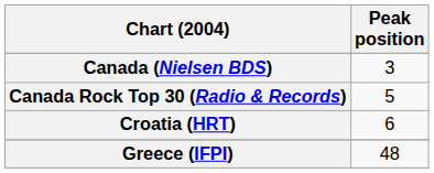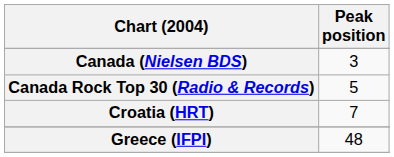 <table class="wikitable sortable plainrowheaders" style="text-align:center">
 <tr>
 <th>Chart (2004)</th>
 <th>Peak<br>position</th>
 </tr>
 <tr>
 </tr>
 <tr>
 </tr>
 <tr>
 </tr>
 <tr>
 </tr>
 <tr>
 <th scope="row">Canada (<em><a href='#'>Nielsen BDS</a></em>)</th>
 <td>3</td>
 </tr>
 <tr>
 <th scope="row">Canada Rock Top 30 (<em><a href='#'>Radio & Records</a></em>)</th>
 <td>5</td>
 </tr>
 <tr>
 <th scope=row>Croatia (<a href='#'>HRT</a>)</th>
-<td>6</td>
+<td>7</td>
 </tr>
 <tr>
 </tr>
 <tr>
 <th scope="row">Greece (<a href='#'>IFPI</a>)</th>
 <td>48</td>
 </tr>
 <tr>
 </tr>
 <tr>
 </tr>
 <tr>
 </tr>
 <tr>
 </tr>
 <tr>
 </tr>
 <tr>
 </tr>
 <tr>
 </tr>
 <tr>
 </tr>
 <tr>
 </tr>
 <tr>
 </tr>
 <tr>
 </tr>
 <tr>
 </tr>
 </table>
